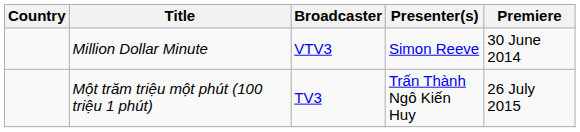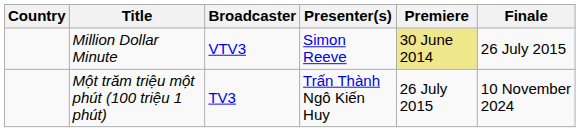 <table class="wikitable">
 <tr>
 <th>Country</th>
 <th>Title</th>
 <th>Broadcaster</th>
 <th>Presenter(s)</th>
 <th>Premiere</th>
+<th>Finale</th>
 </tr>
 <tr>
 <td></td>
 <td><em>Million Dollar Minute</em></td>
 <td><a href='#'>VTV3</a></td>
 <td><a href='#'>Simon Reeve</a></td>
-<td>30 June 2014</td>
+<td style="background: khaki;">30 June 2014</td>
+<td>26 July 2015</td>
 </tr>
 <tr>
 <td></td>
 <td><em>Một trăm triệu một phút (100 triệu 1 phút)</em></td>
 <td><a href='#'>TV3</a></td>
 <td><a href='#'>Trấn Thành</a><br>Ngô Kiến Huy</td>
 <td>26 July 2015</td>
+<td>10 November 2024</td>
 </tr>
 </table>
